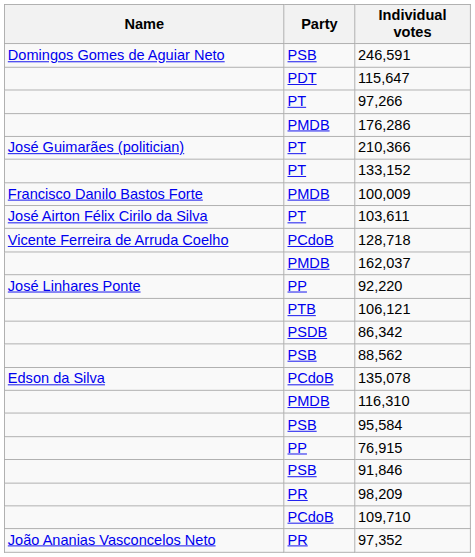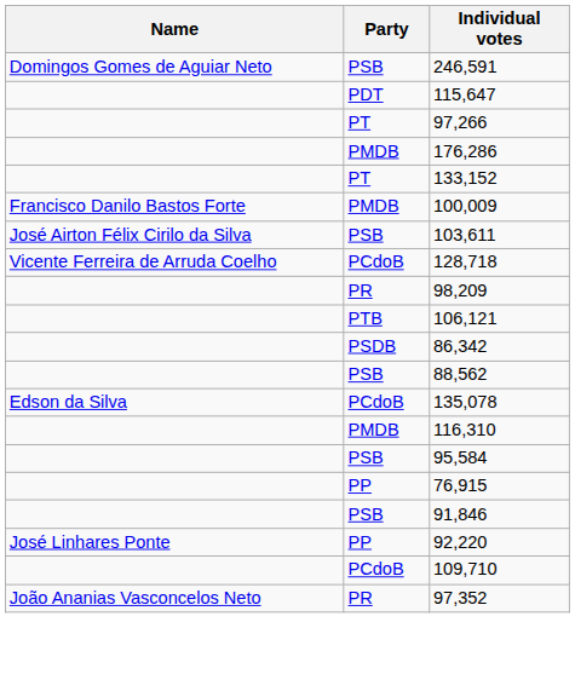 <table class="wikitable sortable">
 <tr>
 <th style="width:300px;">Name</th>
 <th style="width:70px;">Party</th>
 <th style="width:120px;">Individual votes</th>
 </tr>
 <tr>
 <td><a href='#'>Domingos Gomes de Aguiar Neto</a></td>
 <td><a href='#'>PSB</a></td>
 <td>246,591</td>
 </tr>
 <tr>
 <td></td>
 <td><a href='#'>PDT</a></td>
 <td>115,647</td>
 </tr>
 <tr>
 <td></td>
 <td><a href='#'>PT</a></td>
 <td>97,266</td>
 </tr>
 <tr>
 <td></td>
 <td><a href='#'>PMDB</a></td>
 <td>176,286</td>
 </tr>
 <tr>
-<td><a href='#'>José Guimarães (politician)</a></td>
-<td><a href='#'>PT</a></td>
-<td>210,366</td>
-</tr>
-<tr>
 <td></td>
 <td><a href='#'>PT</a></td>
 <td>133,152</td>
 </tr>
 <tr>
 <td><a href='#'>Francisco Danilo Bastos Forte</a></td>
 <td><a href='#'>PMDB</a></td>
 <td>100,009</td>
 </tr>
 <tr>
 <td><a href='#'>José Airton Félix Cirilo da Silva</a></td>
-<td><a href='#'>PT</a></td>
+<td><a href='#'>PSB</a></td>
 <td>103,611</td>
 </tr>
 <tr>
 <td><a href='#'>Vicente Ferreira de Arruda Coelho</a></td>
 <td><a href='#'>PCdoB</a></td>
 <td>128,718</td>
 </tr>
 <tr>
 <td></td>
-<td><a href='#'>PMDB</a></td>
-<td>162,037</td>
-</tr>
-<tr>
-<td><a href='#'>José Linhares Ponte</a></td>
-<td><a href='#'>PP</a></td>
-<td>92,220</td>
+<td><a href='#'>PR</a></td>
+<td>98,209</td>
 </tr>
 <tr>
 <td></td>
 <td><a href='#'>PTB</a></td>
 <td>106,121</td>
 </tr>
 <tr>
 <td></td>
 <td><a href='#'>PSDB</a></td>
 <td>86,342</td>
 </tr>
 <tr>
 <td></td>
 <td><a href='#'>PSB</a></td>
 <td>88,562</td>
 </tr>
 <tr>
 <td><a href='#'>Edson da Silva</a></td>
 <td><a href='#'>PCdoB</a></td>
 <td>135,078</td>
 </tr>
 <tr>
 <td></td>
 <td><a href='#'>PMDB</a></td>
 <td>116,310</td>
 </tr>
 <tr>
 <td></td>
 <td><a href='#'>PSB</a></td>
 <td>95,584</td>
 </tr>
 <tr>
 <td></td>
 <td><a href='#'>PP</a></td>
 <td>76,915</td>
 </tr>
 <tr>
 <td></td>
 <td><a href='#'>PSB</a></td>
 <td>91,846</td>
 </tr>
 <tr>
-<td></td>
-<td><a href='#'>PR</a></td>
-<td>98,209</td>
+<td><a href='#'>José Linhares Ponte</a></td>
+<td><a href='#'>PP</a></td>
+<td>92,220</td>
 </tr>
 <tr>
 <td></td>
 <td><a href='#'>PCdoB</a></td>
 <td>109,710</td>
 </tr>
 <tr>
 <td><a href='#'>João Ananias Vasconcelos Neto</a></td>
 <td><a href='#'>PR</a></td>
 <td>97,352</td>
 </tr>
 </table>
